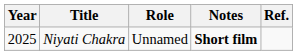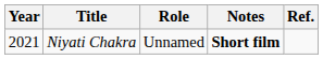 <table class="wikitable sortable">
 <tr>
 <th>Year</th>
 <th>Title</th>
 <th>Role</th>
 <th class="unsortable">Notes</th>
 <th class="unsortable">Ref.</th>
 </tr>
 <tr>
-<td>2025</td>
+<td>2021</td>
 <td><em>Niyati Chakra</em></td>
 <td>Unnamed</td>
 <td><strong>Short film</strong></td>
 <td></td>
 </tr>
 </table>
